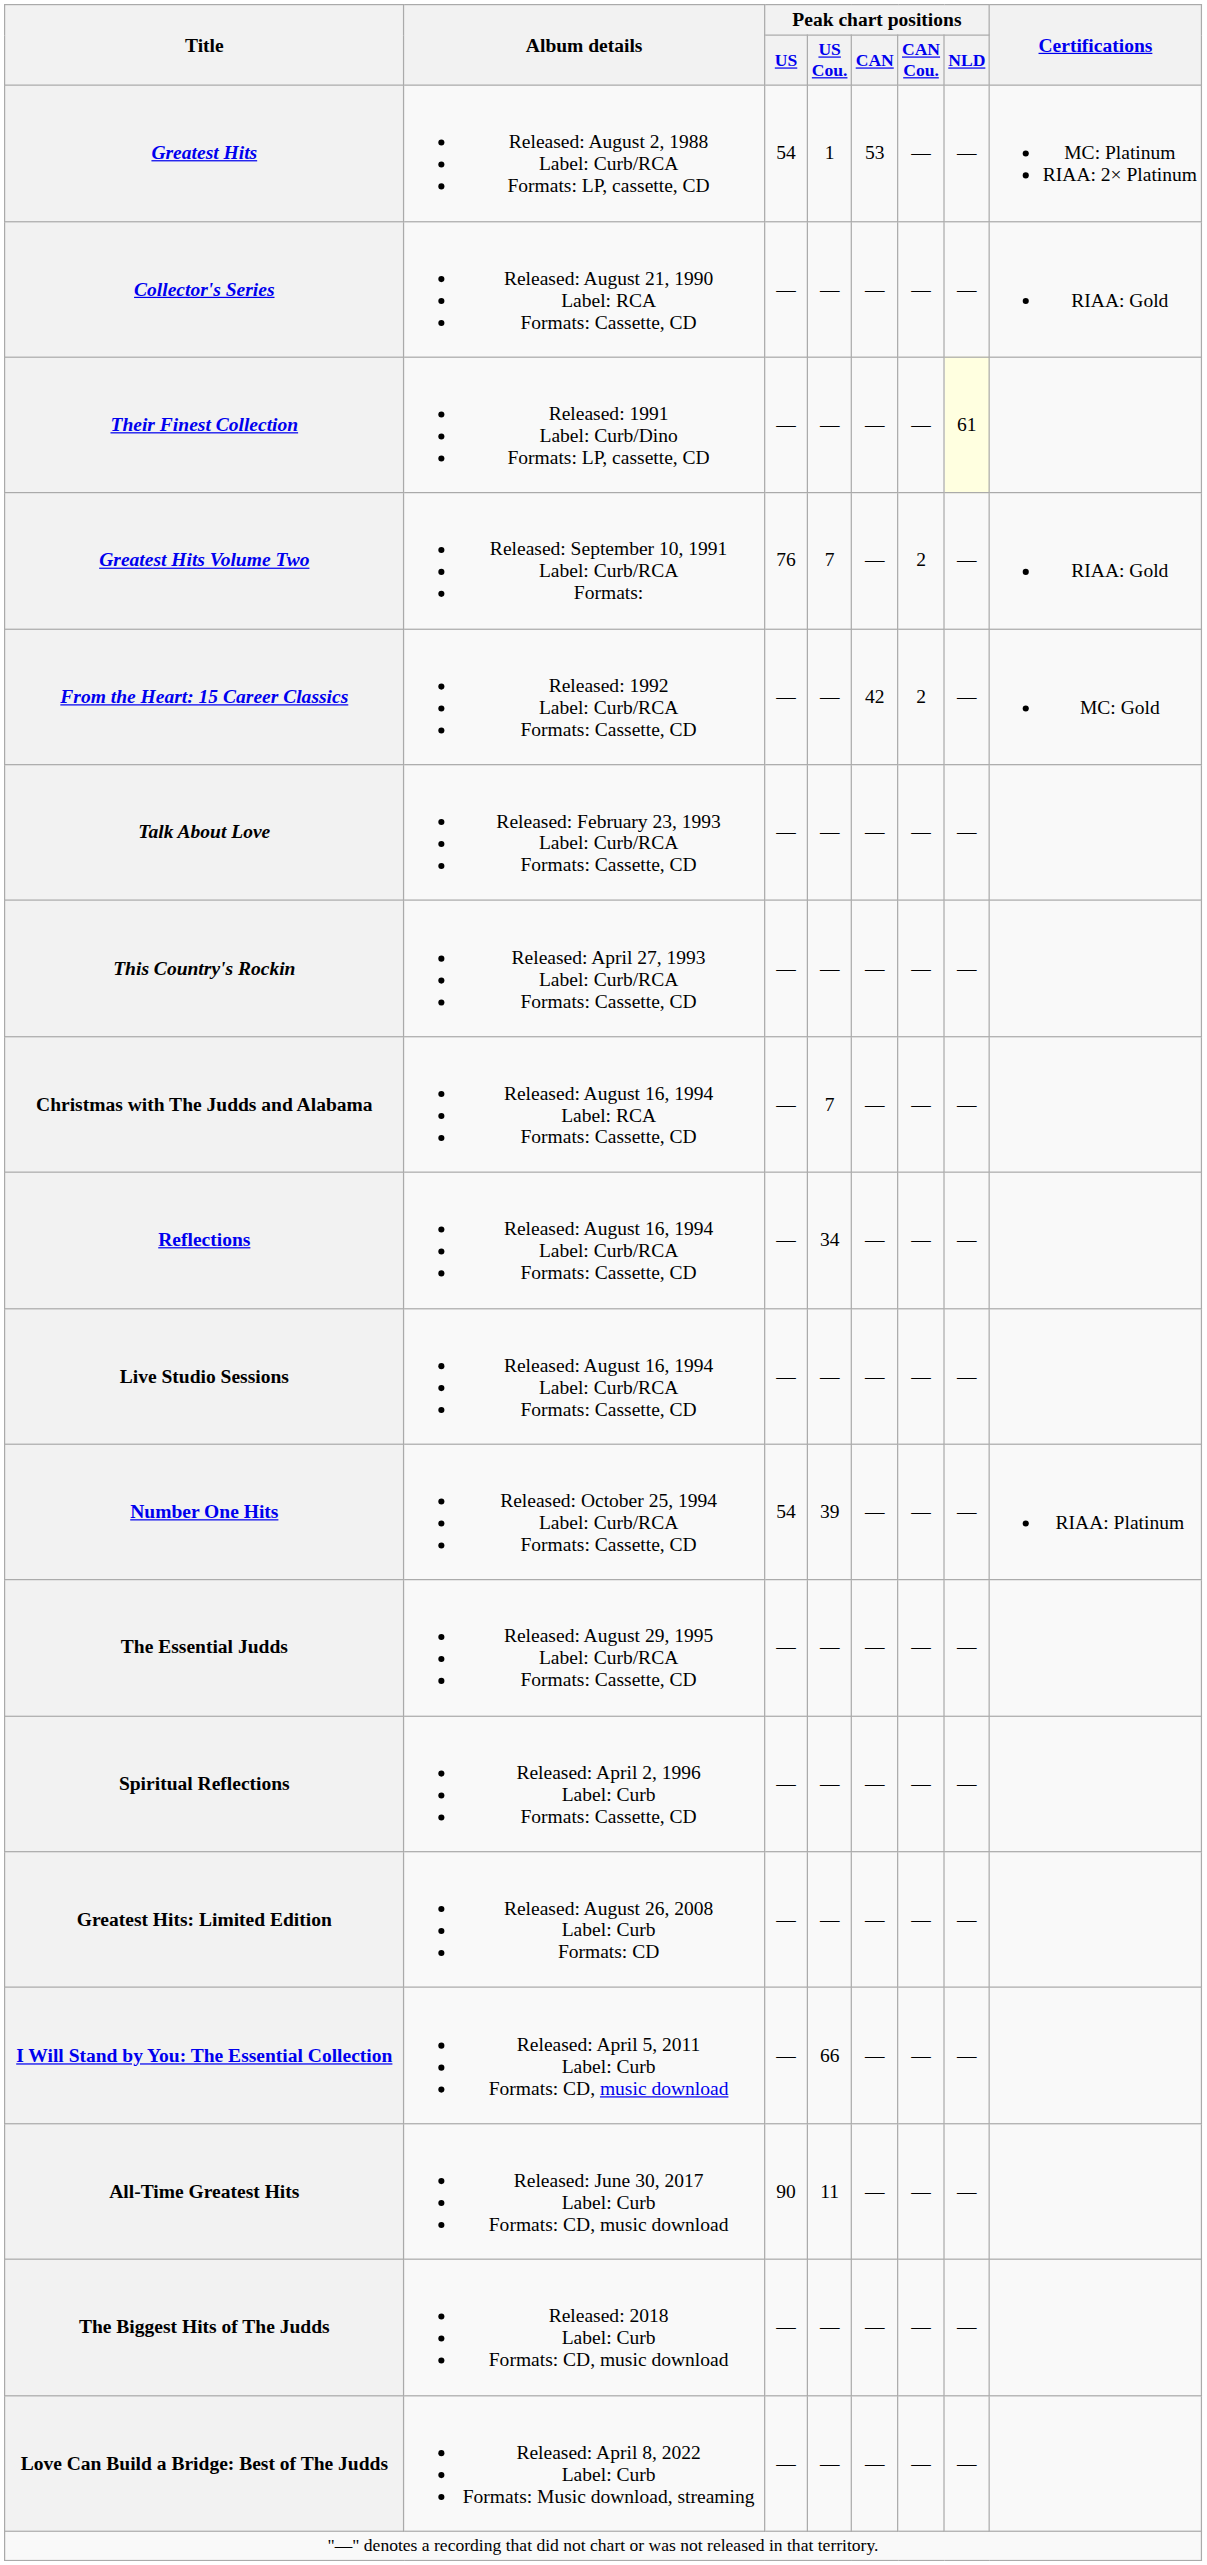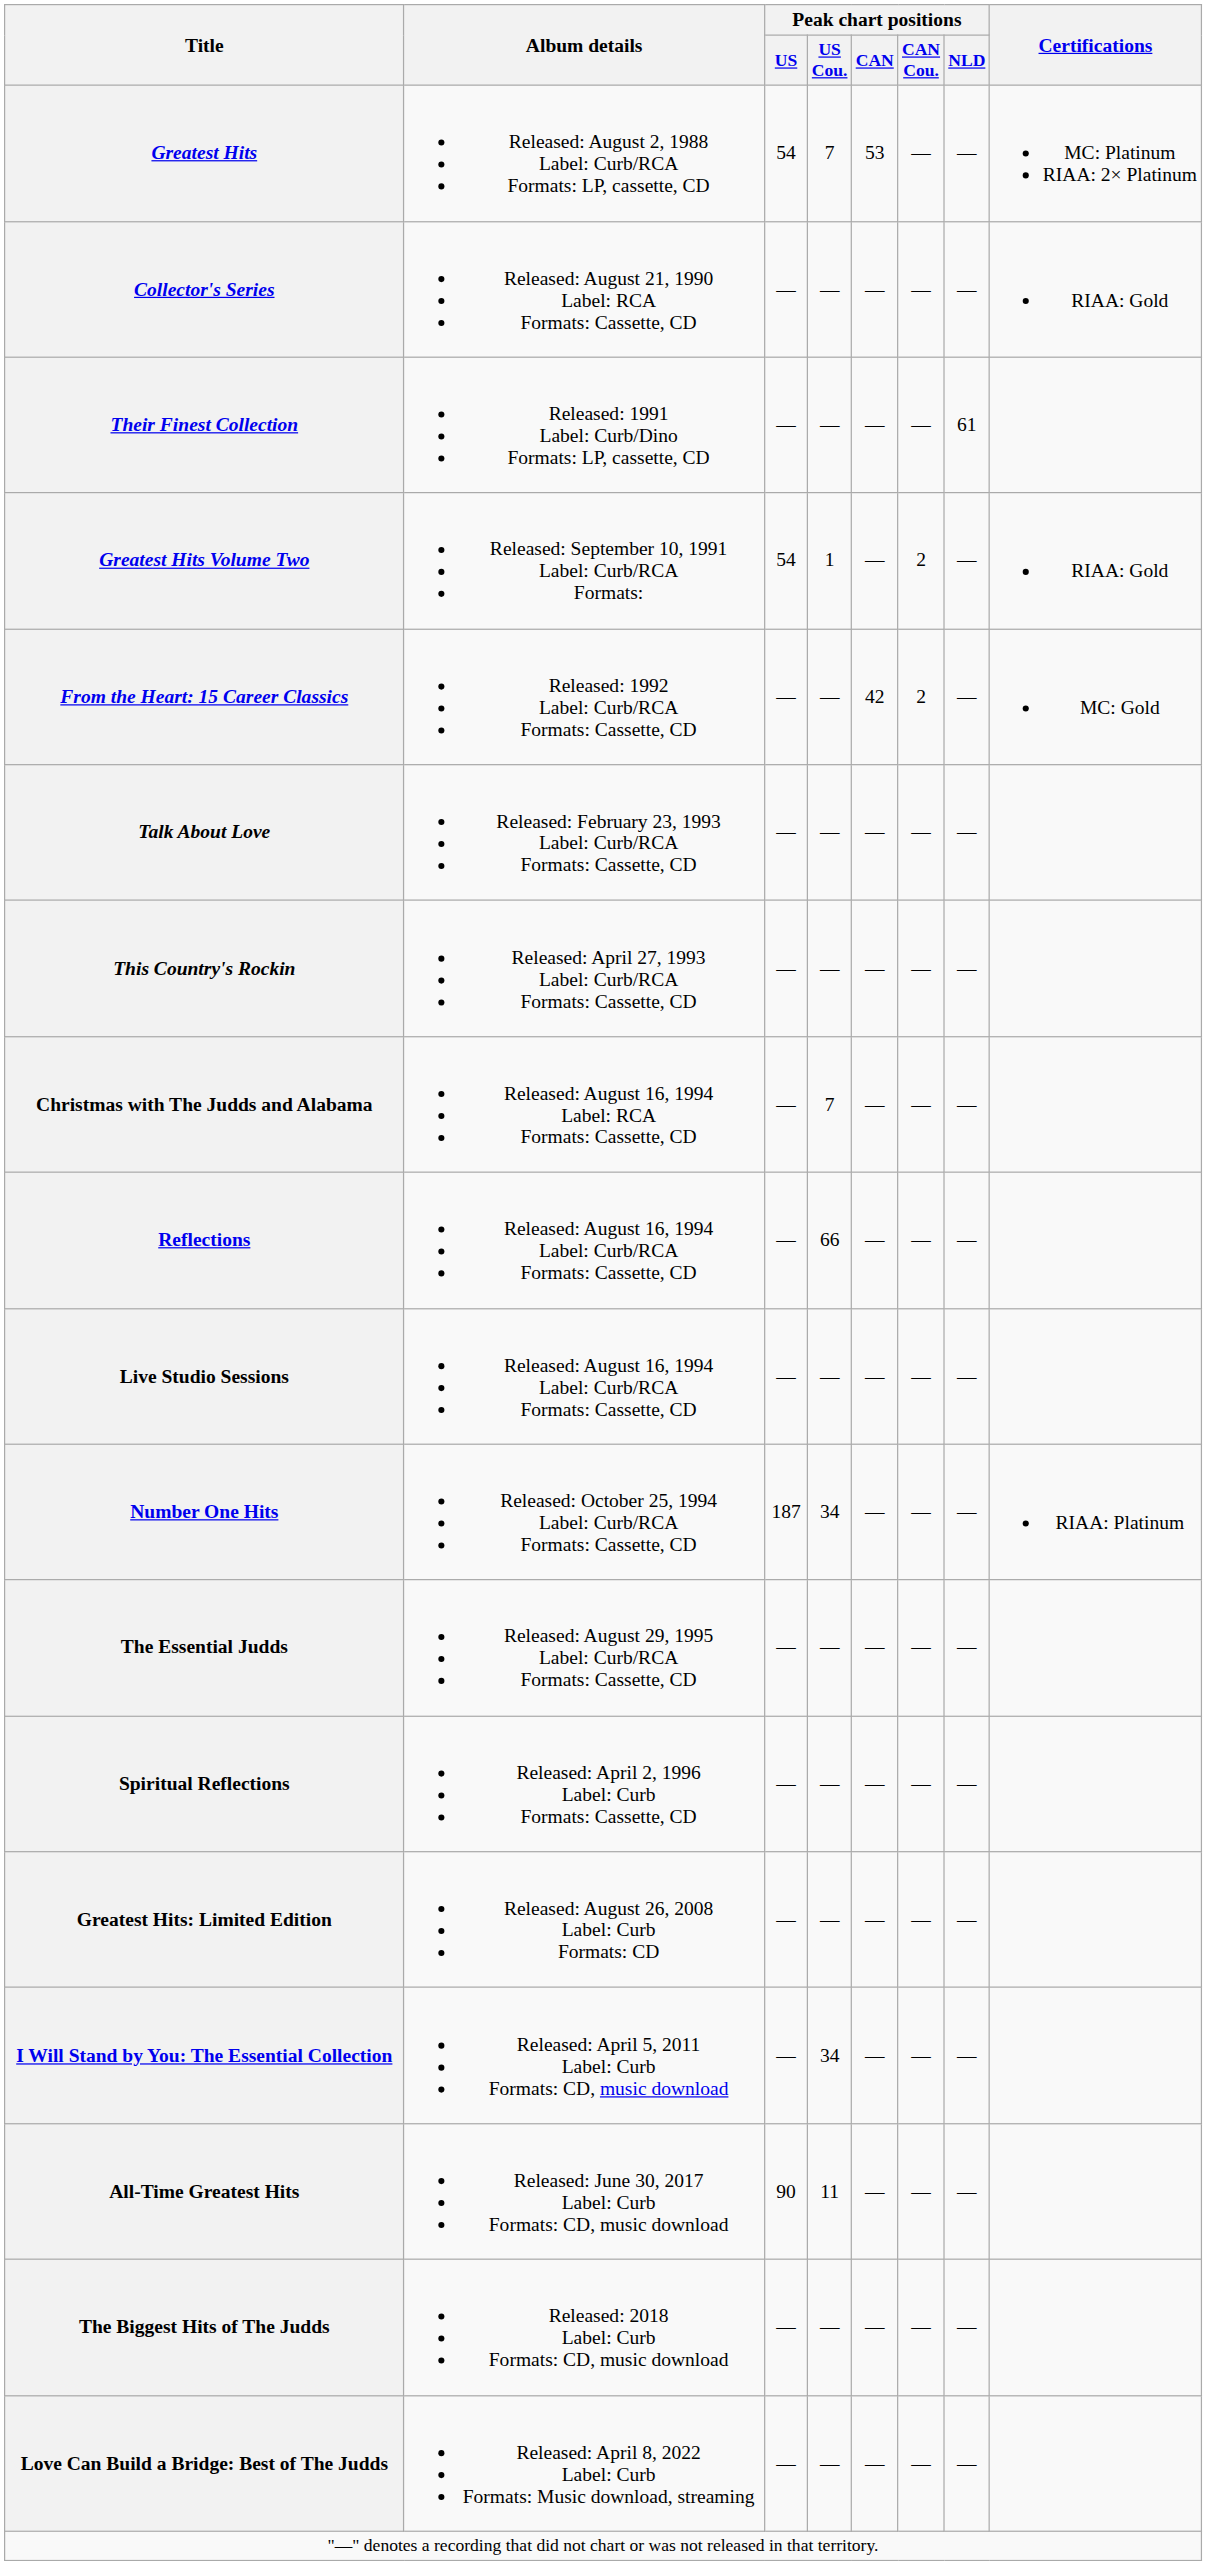 <table class="wikitable plainrowheaders" style="text-align:center;" border="1">
 <tr>
 <th scope="col" rowspan="2" style="width:20em;">Title</th>
 <th scope="col" rowspan="2" style="width:18em;">Album details</th>
 <th scope="col" colspan="5">Peak chart positions</th>
 <th scope="col" rowspan="2"><a href='#'>Certifications</a></th>
 </tr>
 <tr>
 <th scope="col" style="width:2em;font-size:90%;"><a href='#'>US</a><br></th>
 <th scope="col" style="width:2em;font-size:90%;"><a href='#'>US<br>Cou.</a><br></th>
 <th scope="col" style="width:2em;font-size:90%;"><a href='#'>CAN</a><br></th>
 <th scope="col" style="width:2em;font-size:90%;"><a href='#'>CAN<br>Cou.</a><br></th>
 <th scope="col" style="width:2em;font-size:90%;"><a href='#'>NLD</a><br></th>
 </tr>
 <tr>
 <th scope="row"><em><a href='#'>Greatest Hits</a></em></th>
 <td><br><ul><li>Released: August 2, 1988</li><li>Label: Curb/RCA</li><li>Formats: LP, cassette, CD</li></ul></td>
 <td>54</td>
-<td>1</td>
+<td>7</td>
 <td>53</td>
 <td>—</td>
 <td>—</td>
 <td><br><ul><li>MC: Platinum</li><li>RIAA: 2× Platinum</li></ul></td>
 </tr>
 <tr>
 <th scope="row"><em><a href='#'>Collector's Series</a></em></th>
 <td><br><ul><li>Released: August 21, 1990</li><li>Label: RCA</li><li>Formats: Cassette, CD</li></ul></td>
 <td>—</td>
 <td>—</td>
 <td>—</td>
 <td>—</td>
 <td>—</td>
 <td><br><ul><li>RIAA: Gold </li></ul></td>
 </tr>
 <tr>
 <th scope="row"><em><a href='#'>Their Finest Collection</a></em></th>
 <td><br><ul><li>Released: 1991</li><li>Label: Curb/Dino</li><li>Formats: LP, cassette, CD</li></ul></td>
 <td>—</td>
 <td>—</td>
 <td>—</td>
 <td>—</td>
-<td style="background: lightyellow;">61</td>
+<td>61</td>
 <td></td>
 </tr>
 <tr>
 <th scope="row"><em><a href='#'>Greatest Hits Volume Two</a></em></th>
 <td><br><ul><li>Released: September 10, 1991</li><li>Label: Curb/RCA</li><li>Formats:</li></ul></td>
-<td>76</td>
-<td>7</td>
+<td>54</td>
+<td>1</td>
 <td>—</td>
 <td>2</td>
 <td>—</td>
 <td><br><ul><li>RIAA: Gold</li></ul></td>
 </tr>
 <tr>
 <th scope="row"><em><a href='#'>From the Heart: 15 Career Classics</a></em></th>
 <td><br><ul><li>Released: 1992</li><li>Label: Curb/RCA</li><li>Formats: Cassette, CD</li></ul></td>
 <td>—</td>
 <td>—</td>
 <td>42</td>
 <td>2</td>
 <td>—</td>
 <td><br><ul><li>MC: Gold</li></ul></td>
 </tr>
 <tr>
 <th scope="row"><em>Talk About Love</em></th>
 <td><br><ul><li>Released: February 23, 1993</li><li>Label: Curb/RCA</li><li>Formats: Cassette, CD</li></ul></td>
 <td>—</td>
 <td>—</td>
 <td>—</td>
 <td>—</td>
 <td>—</td>
 <td></td>
 </tr>
 <tr>
 <th scope="row"><em>This Country's Rockin<strong></th>
 <td><br><ul><li>Released: April 27, 1993</li><li>Label: Curb/RCA</li><li>Formats: Cassette, CD</li></ul></td>
 <td>—</td>
 <td>—</td>
 <td>—</td>
 <td>—</td>
 <td>—</td>
 <td></td>
 </tr>
 <tr>
 <th scope="row"></em>Christmas with The Judds and Alabama<em><br></th>
 <td><br><ul><li>Released: August 16, 1994</li><li>Label: RCA</li><li>Formats: Cassette, CD</li></ul></td>
 <td>—</td>
 <td>7</td>
 <td>—</td>
 <td>—</td>
 <td>—</td>
 <td></td>
 </tr>
 <tr>
 <th scope="row"></em><a href='#'>Reflections</a><em></th>
 <td><br><ul><li>Released: August 16, 1994</li><li>Label: Curb/RCA</li><li>Formats: Cassette, CD</li></ul></td>
 <td>—</td>
-<td>34</td>
+<td>66</td>
 <td>—</td>
 <td>—</td>
 <td>—</td>
 <td></td>
 </tr>
 <tr>
 <th scope="row"></em>Live Studio Sessions<em></th>
 <td><br><ul><li>Released: August 16, 1994</li><li>Label: Curb/RCA</li><li>Formats: Cassette, CD</li></ul></td>
 <td>—</td>
 <td>—</td>
 <td>—</td>
 <td>—</td>
 <td>—</td>
 <td></td>
 </tr>
 <tr>
 <th scope="row"></em><a href='#'>Number One Hits</a><em></th>
 <td><br><ul><li>Released: October 25, 1994</li><li>Label: Curb/RCA</li><li>Formats: Cassette, CD</li></ul></td>
-<td>54</td>
-<td>39</td>
+<td>187</td>
+<td>34</td>
 <td>—</td>
 <td>—</td>
 <td>—</td>
 <td><br><ul><li>RIAA: Platinum</li></ul></td>
 </tr>
 <tr>
 <th scope="row"></em>The Essential Judds<em></th>
 <td><br><ul><li>Released: August 29, 1995</li><li>Label: Curb/RCA</li><li>Formats: Cassette, CD</li></ul></td>
 <td>—</td>
 <td>—</td>
 <td>—</td>
 <td>—</td>
 <td>—</td>
 <td></td>
 </tr>
 <tr>
 <th scope="row"></em>Spiritual Reflections<em></th>
 <td><br><ul><li>Released: April 2, 1996</li><li>Label: Curb</li><li>Formats: Cassette, CD</li></ul></td>
 <td>—</td>
 <td>—</td>
 <td>—</td>
 <td>—</td>
 <td>—</td>
 <td></td>
 </tr>
 <tr>
 <th scope="row"></em>Greatest Hits: Limited Edition<em></th>
 <td><br><ul><li>Released: August 26, 2008</li><li>Label: Curb</li><li>Formats: CD</li></ul></td>
 <td>—</td>
 <td>—</td>
 <td>—</td>
 <td>—</td>
 <td>—</td>
 <td></td>
 </tr>
 <tr>
 <th scope="row"></em><a href='#'>I Will Stand by You: The Essential Collection</a><em></th>
 <td><br><ul><li>Released: April 5, 2011</li><li>Label: Curb</li><li>Formats: CD, <a href='#'>music download</a></li></ul></td>
 <td>—</td>
-<td>66</td>
+<td>34</td>
 <td>—</td>
 <td>—</td>
 <td>—</td>
 <td></td>
 </tr>
 <tr>
 <th scope="row"></em>All-Time Greatest Hits<em></th>
 <td><br><ul><li>Released: June 30, 2017</li><li>Label: Curb</li><li>Formats: CD, music download</li></ul></td>
 <td>90</td>
 <td>11</td>
 <td>—</td>
 <td>—</td>
 <td>—</td>
 <td></td>
 </tr>
 <tr>
 <th scope="row"></em>The Biggest Hits of The Judds<em></th>
 <td><br><ul><li>Released: 2018</li><li>Label: Curb</li><li>Formats: CD, music download</li></ul></td>
 <td>—</td>
 <td>—</td>
 <td>—</td>
 <td>—</td>
 <td>—</td>
 <td></td>
 </tr>
 <tr>
 <th scope="row"></em>Love Can Build a Bridge: Best of The Judds<em></th>
 <td><br><ul><li>Released: April 8, 2022</li><li>Label: Curb</li><li>Formats: Music download, streaming</li></ul></td>
 <td>—</td>
 <td>—</td>
 <td>—</td>
 <td>—</td>
 <td>—</td>
 <td></td>
 </tr>
 <tr>
 <td colspan="8" style="font-size:90%">"—" denotes a recording that did not chart or was not released in that territory.</td>
 </tr>
 </table>
